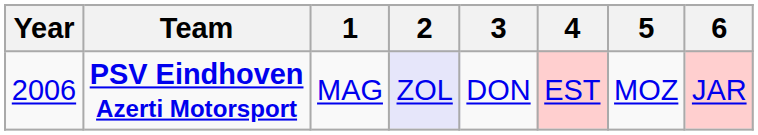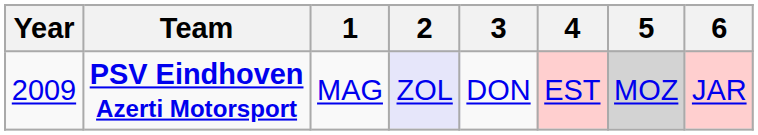 <table class="wikitable" style="font-size: 90%; text-align:center">
 <tr>
 <th>Year</th>
 <th>Team</th>
 <th>1</th>
 <th>2</th>
 <th>3</th>
 <th>4</th>
 <th>5</th>
 <th>6</th>
 </tr>
 <tr>
-<td><a href='#'>2006</a></td>
+<td><a href='#'>2009</a></td>
 <td><strong><a href='#'>PSV Eindhoven</a><br><small><a href='#'>Azerti Motorsport</a></small></strong></td>
 <td><a href='#'>MAG</a></td>
 <td style="background: lavender;"><a href='#'>ZOL</a></td>
 <td><a href='#'>DON</a></td>
 <td style="background:#ffcfcf;"><a href='#'>EST</a> <br></td>
-<td><a href='#'>MOZ</a>  <br></td>
+<td style="background: lightgrey;"><a href='#'>MOZ</a>  <br></td>
 <td style="background:#ffcfcf;"><a href='#'>JAR</a> <br></td>
 </tr>
 </table>
